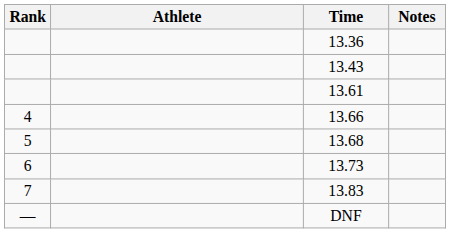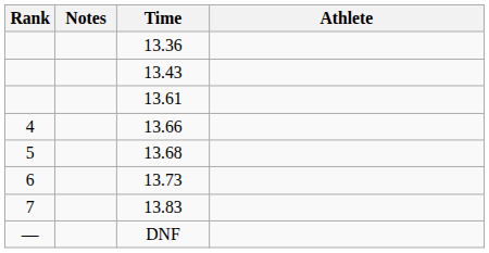 <table class="wikitable" style="text-align:center">
 <tr>
 <th width=40>Rank</th>
+<th width=50>Notes</th>
+<th width=80>Time</th>
 <th width=250>Athlete</th>
-<th width=80>Time</th>
-<th width=50>Notes</th>
 </tr>
 <tr>
 <td></td>
+<td></td>
+<td>13.36</td>
 <td align=left></td>
-<td>13.36</td>
-<td></td>
 </tr>
 <tr>
 <td></td>
+<td></td>
+<td>13.43</td>
 <td align=left></td>
-<td>13.43</td>
-<td></td>
 </tr>
 <tr>
 <td></td>
+<td></td>
+<td>13.61</td>
 <td align=left></td>
-<td>13.61</td>
-<td></td>
 </tr>
 <tr>
 <td>4</td>
+<td></td>
+<td>13.66</td>
 <td align=left></td>
-<td>13.66</td>
-<td></td>
 </tr>
 <tr>
 <td>5</td>
+<td></td>
+<td>13.68</td>
 <td align=left></td>
-<td>13.68</td>
-<td></td>
 </tr>
 <tr>
 <td>6</td>
+<td></td>
+<td>13.73</td>
 <td align=left></td>
-<td>13.73</td>
-<td></td>
 </tr>
 <tr>
 <td>7</td>
+<td></td>
+<td>13.83</td>
 <td align=left></td>
-<td>13.83</td>
-<td></td>
 </tr>
 <tr>
 <td>—</td>
+<td></td>
+<td>DNF</td>
 <td align=left></td>
-<td>DNF</td>
-<td></td>
 </tr>
 </table>
